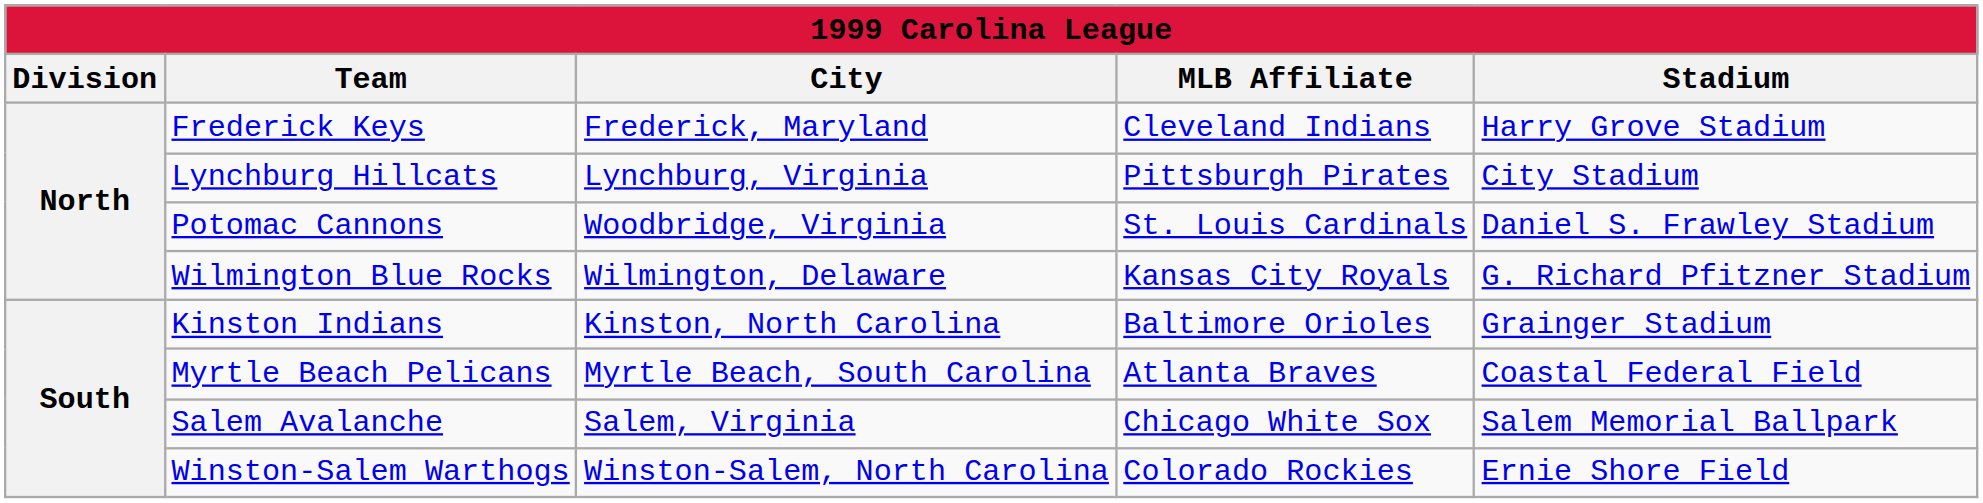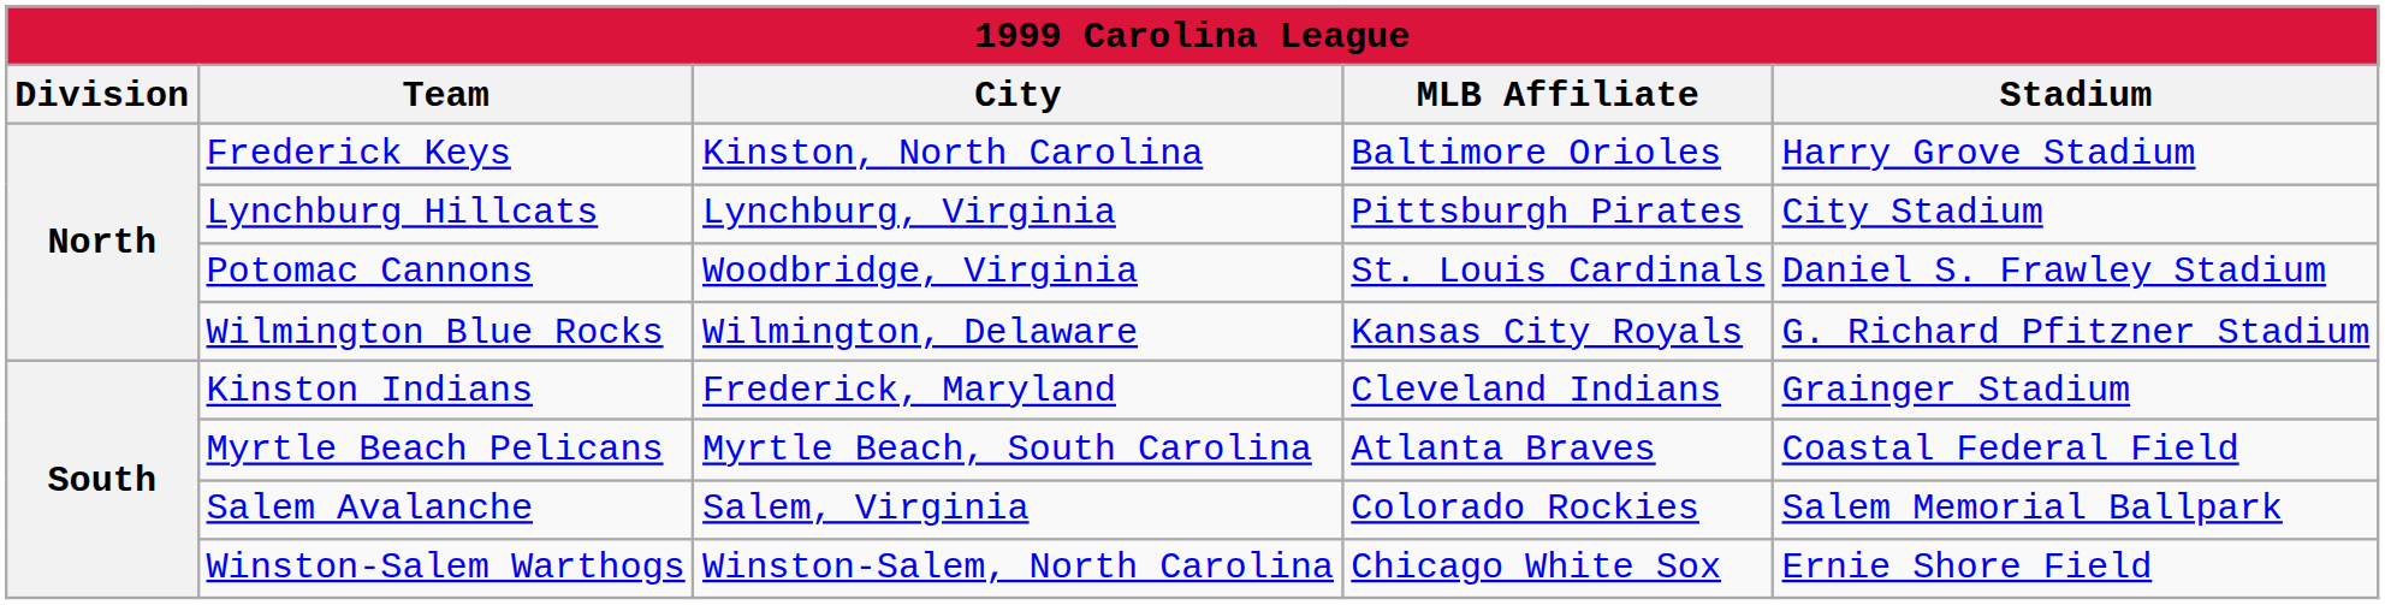 <table class="wikitable" style="width:auto">
 <tr>
 <td bgcolor="#DC143C" align="center" colspan="7"><strong><span>1999 Carolina League</span></strong></td>
 </tr>
 <tr>
 <th>Division</th>
 <th>Team</th>
 <th>City</th>
 <th>MLB Affiliate</th>
 <th>Stadium</th>
 </tr>
 <tr>
 <th rowspan="4">North</th>
 <td><a href='#'>Frederick Keys</a></td>
-<td><a href='#'>Frederick, Maryland</a></td>
-<td><a href='#'>Cleveland Indians</a></td>
+<td><a href='#'>Kinston, North Carolina</a></td>
+<td><a href='#'>Baltimore Orioles</a></td>
 <td><a href='#'>Harry Grove Stadium</a></td>
 </tr>
 <tr>
 <td><a href='#'>Lynchburg Hillcats</a></td>
 <td><a href='#'>Lynchburg, Virginia</a></td>
 <td><a href='#'>Pittsburgh Pirates</a></td>
 <td><a href='#'>City Stadium</a></td>
 </tr>
 <tr>
 <td><a href='#'>Potomac Cannons</a></td>
 <td><a href='#'>Woodbridge, Virginia</a></td>
 <td><a href='#'>St. Louis Cardinals</a></td>
 <td><a href='#'>Daniel S. Frawley Stadium</a></td>
 </tr>
 <tr>
 <td><a href='#'>Wilmington Blue Rocks</a></td>
 <td><a href='#'>Wilmington, Delaware</a></td>
 <td><a href='#'>Kansas City Royals</a></td>
 <td><a href='#'>G. Richard Pfitzner Stadium</a></td>
 </tr>
 <tr>
 <th rowspan="4">South</th>
 <td><a href='#'>Kinston Indians</a></td>
-<td><a href='#'>Kinston, North Carolina</a></td>
-<td><a href='#'>Baltimore Orioles</a></td>
+<td><a href='#'>Frederick, Maryland</a></td>
+<td><a href='#'>Cleveland Indians</a></td>
 <td><a href='#'>Grainger Stadium</a></td>
 </tr>
 <tr>
 <td><a href='#'>Myrtle Beach Pelicans</a></td>
 <td><a href='#'>Myrtle Beach, South Carolina</a></td>
 <td><a href='#'>Atlanta Braves</a></td>
 <td><a href='#'>Coastal Federal Field</a></td>
 </tr>
 <tr>
 <td><a href='#'>Salem Avalanche</a></td>
 <td><a href='#'>Salem, Virginia</a></td>
-<td><a href='#'>Chicago White Sox</a></td>
+<td><a href='#'>Colorado Rockies</a></td>
 <td><a href='#'>Salem Memorial Ballpark</a></td>
 </tr>
 <tr>
 <td><a href='#'>Winston-Salem Warthogs</a></td>
 <td><a href='#'>Winston-Salem, North Carolina</a></td>
-<td><a href='#'>Colorado Rockies</a></td>
+<td><a href='#'>Chicago White Sox</a></td>
 <td><a href='#'>Ernie Shore Field</a></td>
 </tr>
 </table>
